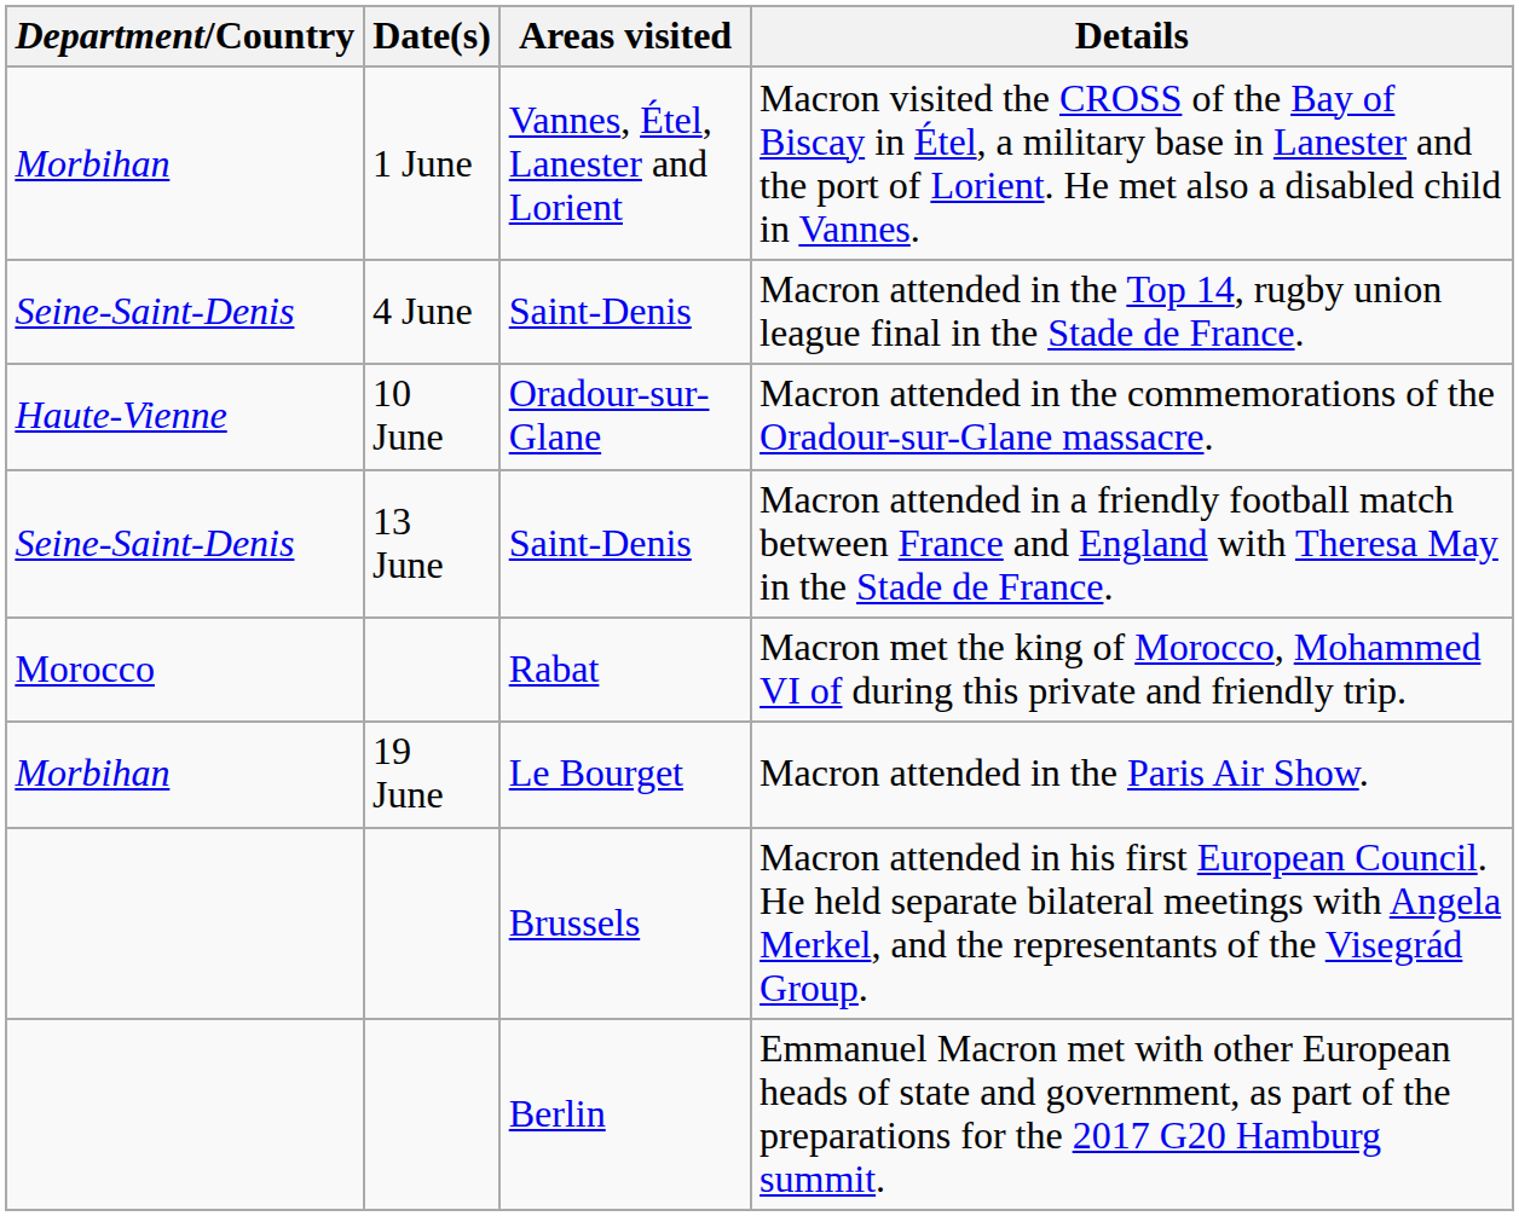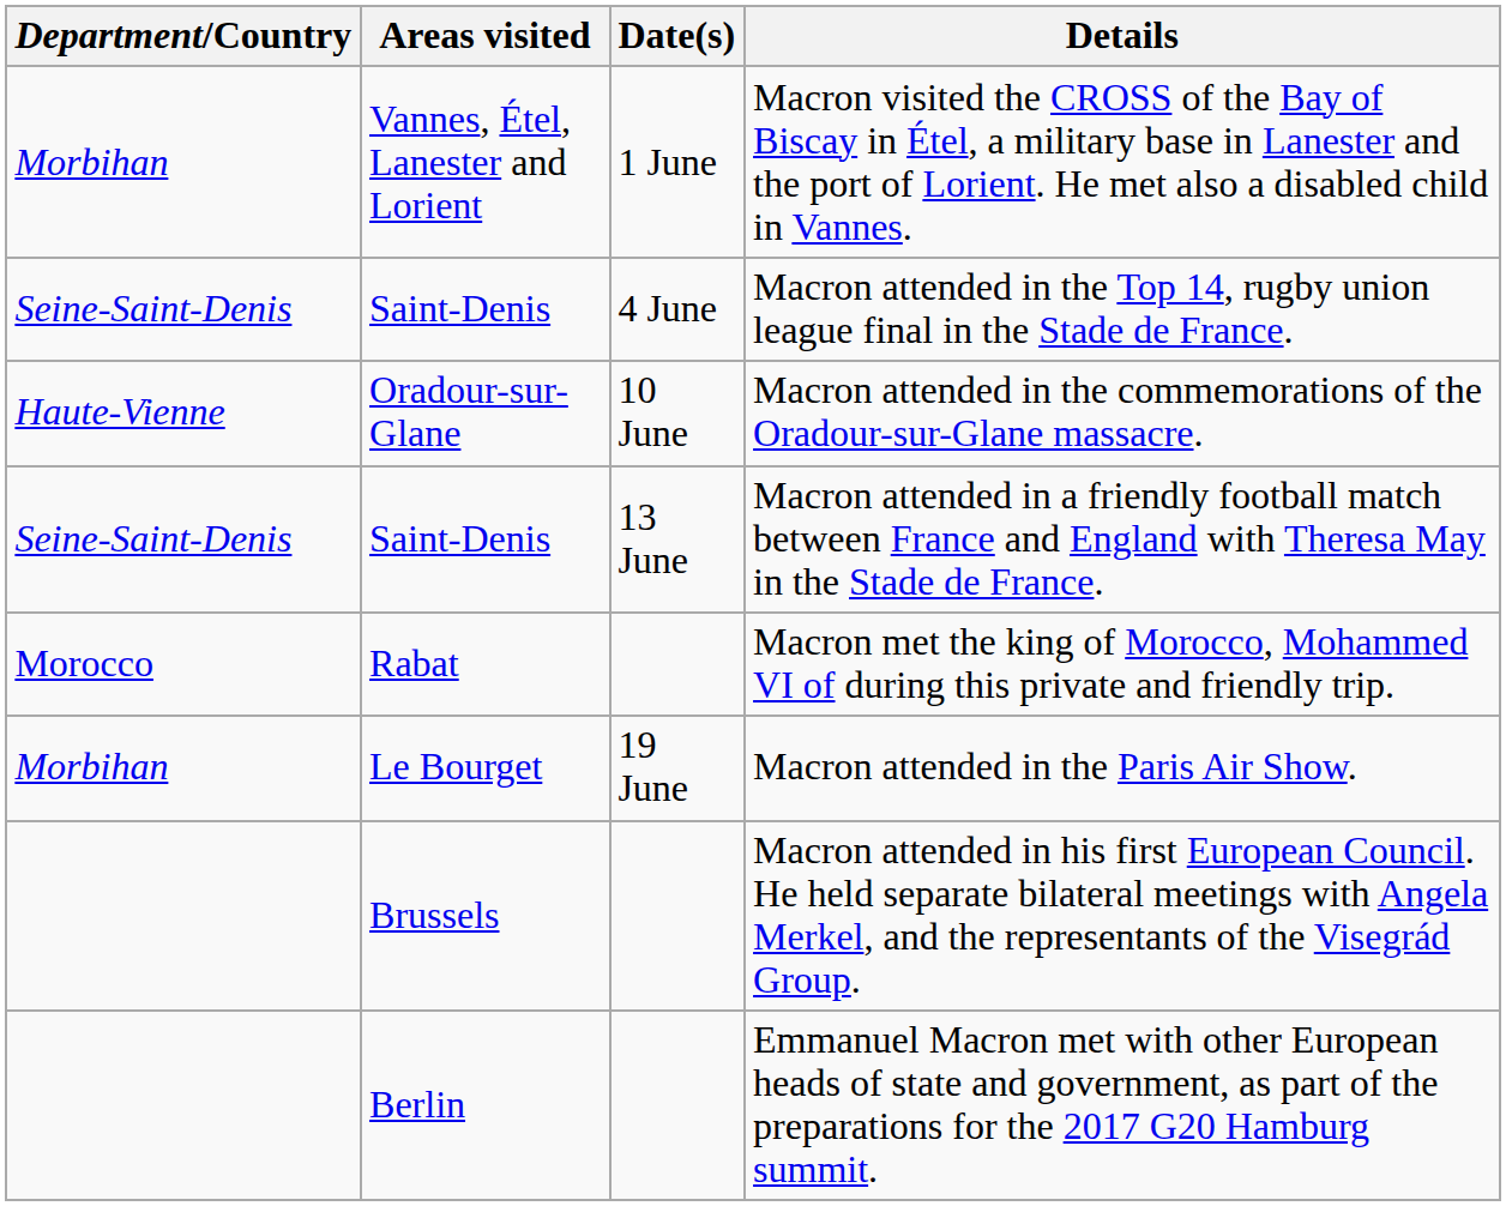 <table class="wikitable sortable outercollapse" style="margin: 1em auto 1em auto">
 <tr>
 <th><em>Department</em>/Country</th>
+<th>Areas visited</th>
 <th>Date(s)</th>
-<th>Areas visited</th>
 <th>Details</th>
 </tr>
 <tr>
 <td> <em><a href='#'>Morbihan</a></em></td>
+<td><a href='#'>Vannes</a>, <a href='#'>Étel</a>, <a href='#'>Lanester</a> and <a href='#'>Lorient</a></td>
 <td>1 June</td>
-<td><a href='#'>Vannes</a>, <a href='#'>Étel</a>, <a href='#'>Lanester</a> and <a href='#'>Lorient</a></td>
 <td>Macron visited the <a href='#'>CROSS</a> of the <a href='#'>Bay of Biscay</a> in <a href='#'>Étel</a>, a military base in <a href='#'>Lanester</a> and the port of <a href='#'>Lorient</a>. He met also a disabled child in <a href='#'>Vannes</a>.</td>
 </tr>
 <tr>
 <td> <em><a href='#'>Seine-Saint-Denis</a></em></td>
+<td><a href='#'>Saint-Denis</a></td>
 <td>4 June</td>
-<td><a href='#'>Saint-Denis</a></td>
 <td>Macron attended in the <a href='#'>Top 14</a>, rugby union league final in the <a href='#'>Stade de France</a>.</td>
 </tr>
 <tr>
 <td> <em><a href='#'>Haute-Vienne</a></em></td>
+<td><a href='#'>Oradour-sur-Glane</a></td>
 <td>10 June</td>
-<td><a href='#'>Oradour-sur-Glane</a></td>
 <td>Macron attended in the commemorations of the <a href='#'>Oradour-sur-Glane massacre</a>.</td>
 </tr>
 <tr>
 <td> <em><a href='#'>Seine-Saint-Denis</a></em></td>
+<td><a href='#'>Saint-Denis</a></td>
 <td>13 June</td>
-<td><a href='#'>Saint-Denis</a></td>
 <td>Macron attended in a friendly football match between <a href='#'>France</a> and <a href='#'>England</a> with <a href='#'>Theresa May</a> in the <a href='#'>Stade de France</a>.</td>
 </tr>
 <tr>
 <td> <a href='#'>Morocco</a></td>
+<td><a href='#'>Rabat</a></td>
 <td></td>
-<td><a href='#'>Rabat</a></td>
 <td>Macron met the king of <a href='#'>Morocco</a>, <a href='#'>Mohammed VI of</a> during this private and friendly trip.</td>
 </tr>
 <tr>
 <td> <em><a href='#'>Morbihan</a></em></td>
+<td><a href='#'>Le Bourget</a></td>
 <td>19 June</td>
-<td><a href='#'>Le Bourget</a></td>
 <td>Macron attended in the <a href='#'>Paris Air Show</a>.</td>
 </tr>
 <tr>
 <td></td>
+<td><a href='#'>Brussels</a></td>
 <td></td>
-<td><a href='#'>Brussels</a></td>
 <td>Macron attended in his first <a href='#'>European Council</a>. He held separate bilateral meetings with <a href='#'>Angela Merkel</a>, and the representants of the <a href='#'>Visegrád Group</a>.</td>
 </tr>
 <tr>
 <td></td>
+<td><a href='#'>Berlin</a></td>
 <td></td>
-<td><a href='#'>Berlin</a></td>
 <td>Emmanuel Macron met with other European heads of state and government, as part of the preparations for the <a href='#'>2017 G20 Hamburg summit</a>.</td>
 </tr>
 </table>
